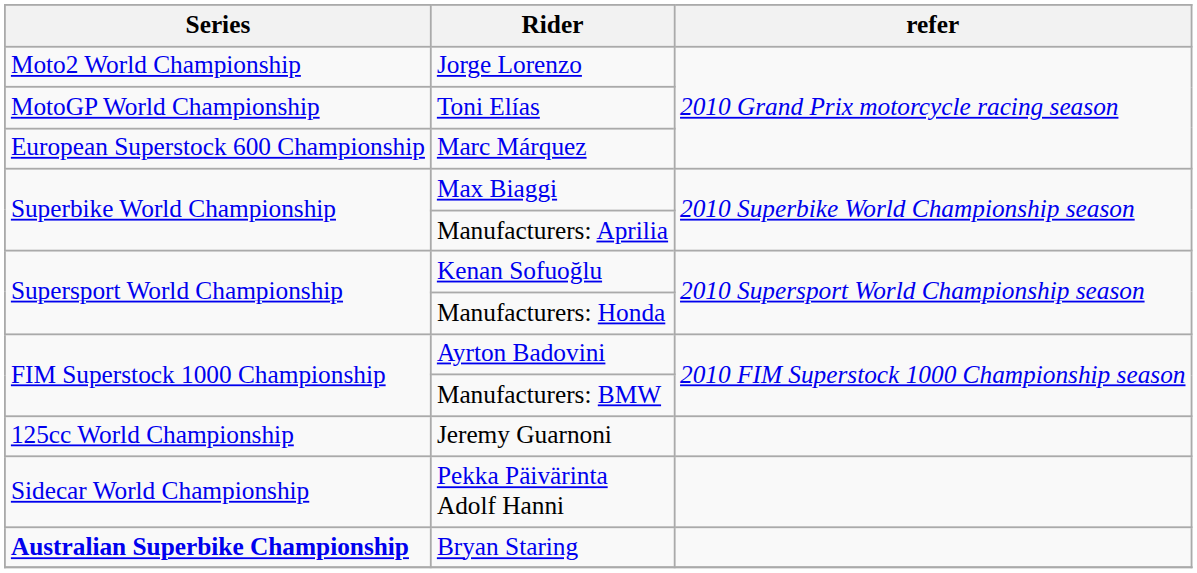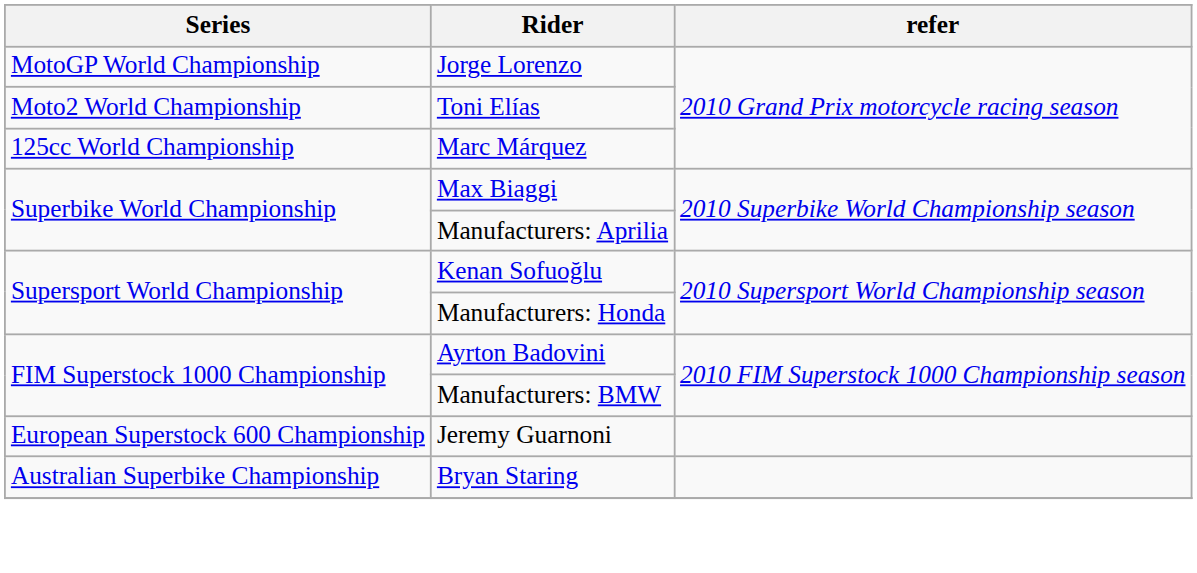 <table class="wikitable" style="font-size: 87%;">
 <tr>
 <th>Series</th>
 <th>Rider</th>
 <th>refer</th>
 </tr>
 <tr>
-<td><a href='#'>Moto2 World Championship</a></td>
+<td><a href='#'>MotoGP World Championship</a></td>
 <td> <a href='#'>Jorge Lorenzo</a></td>
 <td rowspan=3><em><a href='#'>2010 Grand Prix motorcycle racing season</a></em></td>
 </tr>
 <tr>
-<td><a href='#'>MotoGP World Championship</a></td>
+<td><a href='#'>Moto2 World Championship</a></td>
 <td> <a href='#'>Toni Elías</a></td>
 </tr>
 <tr>
-<td><a href='#'>European Superstock 600 Championship</a></td>
+<td><a href='#'>125cc World Championship</a></td>
 <td> <a href='#'>Marc Márquez</a></td>
 </tr>
 <tr>
 <td rowspan=2><a href='#'>Superbike World Championship</a></td>
 <td> <a href='#'>Max Biaggi</a></td>
 <td rowspan=2><em><a href='#'>2010 Superbike World Championship season</a></em></td>
 </tr>
 <tr>
 <td>Manufacturers:  <a href='#'>Aprilia</a></td>
 </tr>
 <tr>
 <td rowspan=2><a href='#'>Supersport World Championship</a></td>
 <td> <a href='#'>Kenan Sofuoğlu</a></td>
 <td rowspan=2><em><a href='#'>2010 Supersport World Championship season</a></em></td>
 </tr>
 <tr>
 <td>Manufacturers:  <a href='#'>Honda</a></td>
 </tr>
 <tr>
 <td rowspan=2><a href='#'>FIM Superstock 1000 Championship</a></td>
 <td> <a href='#'>Ayrton Badovini</a></td>
 <td rowspan=2><em><a href='#'>2010 FIM Superstock 1000 Championship season</a></em></td>
 </tr>
 <tr>
 <td>Manufacturers:  <a href='#'>BMW</a></td>
 </tr>
 <tr>
-<td><a href='#'>125cc World Championship</a></td>
+<td><a href='#'>European Superstock 600 Championship</a></td>
 <td> Jeremy Guarnoni</td>
 <td></td>
 </tr>
 <tr>
-<td><a href='#'>Sidecar World Championship</a></td>
-<td> <a href='#'>Pekka Päivärinta</a><br> Adolf Hanni</td>
-<td></td>
-</tr>
-<tr>
-<td><strong><a href='#'>Australian Superbike Championship</a></strong></td>
+<td><a href='#'>Australian Superbike Championship</a></td>
 <td> <a href='#'>Bryan Staring</a></td>
 <td></td>
 </tr>
 <tr>
 </tr>
 </table>
